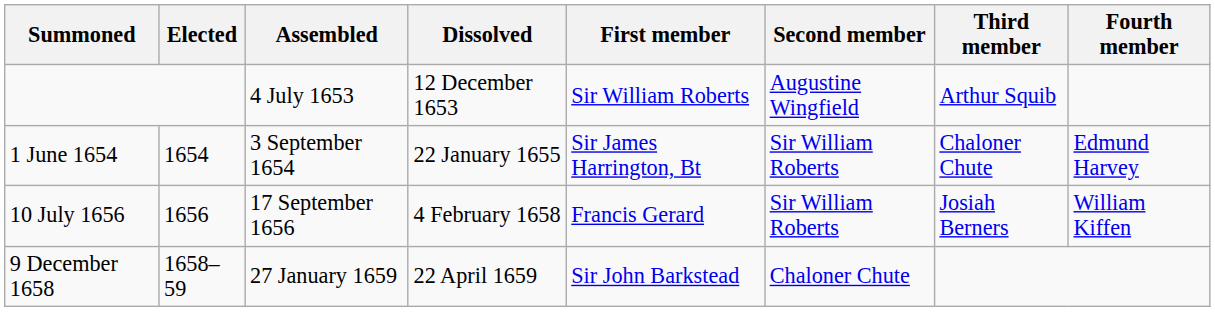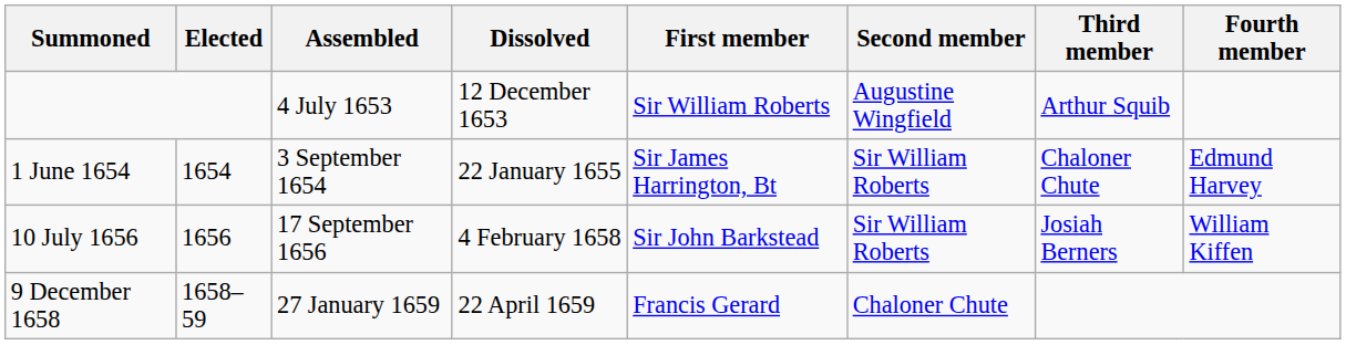 <table class="wikitable">
 <tr>
 <th>Summoned</th>
 <th>Elected</th>
 <th>Assembled</th>
 <th>Dissolved</th>
 <th>First member</th>
 <th>Second member</th>
 <th>Third member</th>
 <th>Fourth member</th>
 </tr>
 <tr>
 <td colspan="2"></td>
 <td>4 July 1653</td>
 <td>12 December 1653</td>
 <td><a href='#'>Sir William Roberts</a></td>
 <td><a href='#'>Augustine Wingfield</a></td>
 <td><a href='#'>Arthur Squib</a></td>
 <td></td>
 </tr>
 <tr>
 <td>1 June 1654</td>
 <td>1654</td>
 <td>3 September 1654</td>
 <td>22 January 1655</td>
 <td><a href='#'>Sir James Harrington, Bt</a></td>
 <td><a href='#'>Sir William Roberts</a></td>
 <td><a href='#'>Chaloner Chute</a></td>
 <td><a href='#'>Edmund Harvey</a></td>
 </tr>
 <tr>
 <td>10 July 1656</td>
 <td>1656</td>
 <td>17 September 1656</td>
 <td>4 February 1658</td>
-<td><a href='#'>Francis Gerard</a></td>
+<td><a href='#'>Sir John Barkstead</a></td>
 <td><a href='#'>Sir William Roberts</a></td>
 <td><a href='#'>Josiah Berners</a></td>
 <td><a href='#'>William Kiffen</a></td>
 </tr>
 <tr>
 <td>9 December 1658</td>
 <td>1658–59</td>
 <td>27 January 1659</td>
 <td>22 April 1659</td>
-<td><a href='#'>Sir John Barkstead</a></td>
+<td><a href='#'>Francis Gerard</a></td>
 <td><a href='#'>Chaloner Chute</a></td>
 <td colspan="2"></td>
 </tr>
 </table>
